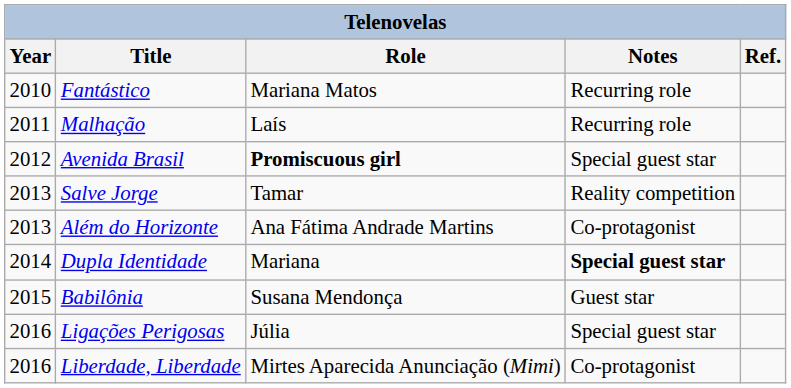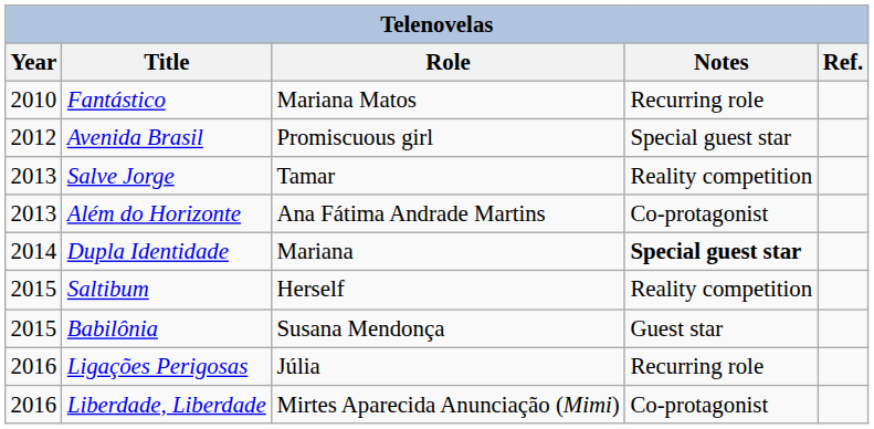 <table class="wikitable" style="font-size: 95%;">
 <tr>
 <th colspan="5" style="background: LightSteelBlue;">Telenovelas</th>
 </tr>
 <tr>
 <th>Year</th>
 <th>Title</th>
 <th>Role</th>
 <th>Notes</th>
 <th>Ref.</th>
 </tr>
 <tr>
 <td>2010</td>
 <td><em><a href='#'>Fantástico</a></em></td>
 <td>Mariana Matos</td>
 <td>Recurring role</td>
 <td></td>
 </tr>
 <tr>
-<td>2011</td>
-<td><em><a href='#'>Malhação</a></em></td>
-<td>Laís</td>
-<td>Recurring role</td>
-<td></td>
-</tr>
-<tr>
 <td>2012</td>
 <td><em><a href='#'>Avenida Brasil</a></em></td>
-<td><strong>Promiscuous girl</strong></td>
+<td>Promiscuous girl</td>
 <td>Special guest star</td>
 <td></td>
 </tr>
 <tr>
 <td>2013</td>
 <td><em><a href='#'>Salve Jorge</a></em></td>
 <td>Tamar</td>
 <td>Reality competition</td>
 <td></td>
 </tr>
 <tr>
 <td>2013</td>
 <td><em><a href='#'>Além do Horizonte</a></em></td>
 <td>Ana Fátima Andrade Martins</td>
 <td>Co-protagonist</td>
 <td></td>
 </tr>
 <tr>
 <td>2014</td>
 <td><em><a href='#'>Dupla Identidade</a></em></td>
 <td>Mariana</td>
 <td><strong>Special guest star</strong></td>
 <td></td>
 </tr>
 <tr>
 <td>2015</td>
+<td><em><a href='#'>Saltibum</a></em></td>
+<td>Herself</td>
+<td>Reality competition</td>
+<td></td>
+</tr>
+<tr>
+<td>2015</td>
 <td><em><a href='#'>Babilônia</a></em></td>
 <td>Susana Mendonça</td>
 <td>Guest star</td>
 <td></td>
 </tr>
 <tr>
 <td>2016</td>
 <td><em><a href='#'>Ligações Perigosas</a></em></td>
 <td>Júlia</td>
-<td>Special guest star</td>
+<td>Recurring role</td>
 <td></td>
 </tr>
 <tr>
 <td>2016</td>
 <td><em><a href='#'>Liberdade, Liberdade</a></em></td>
 <td>Mirtes Aparecida Anunciação (<em>Mimi</em>)</td>
 <td>Co-protagonist</td>
 <td></td>
 </tr>
 </table>
